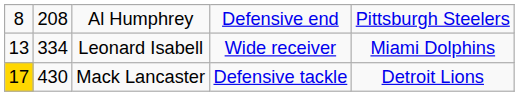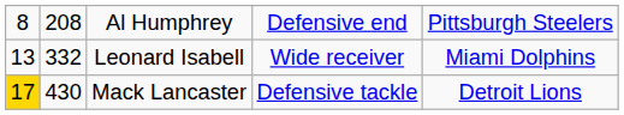 <table class="wikitable" style="text-align:center">
 <tr>
 <td>8</td>
 <td>208</td>
 <td>Al Humphrey</td>
 <td><a href='#'>Defensive end</a></td>
 <td><a href='#'>Pittsburgh Steelers</a></td>
 </tr>
 <tr>
 <td>13</td>
-<td>334</td>
+<td>332</td>
 <td>Leonard Isabell</td>
 <td><a href='#'>Wide receiver</a></td>
 <td><a href='#'>Miami Dolphins</a></td>
 </tr>
 <tr>
 <td style="background: gold;">17</td>
 <td>430</td>
 <td>Mack Lancaster</td>
 <td><a href='#'>Defensive tackle</a></td>
 <td><a href='#'>Detroit Lions</a></td>
 </tr>
 </table>
